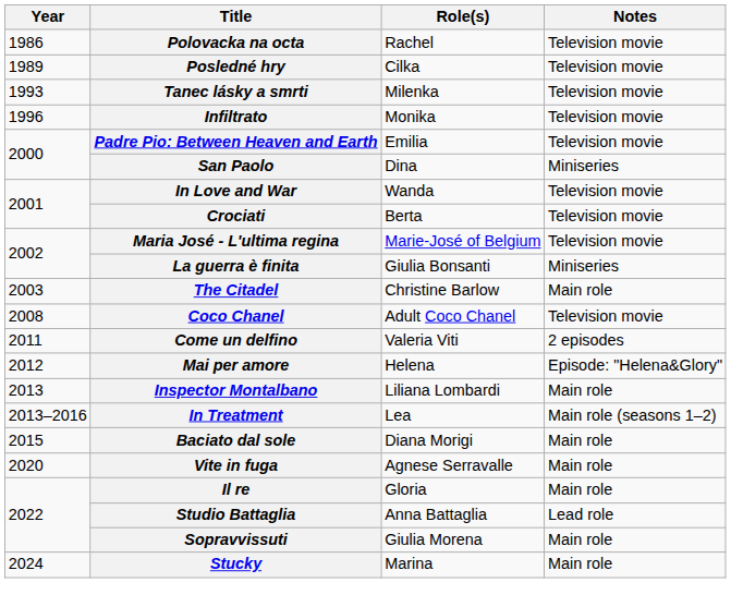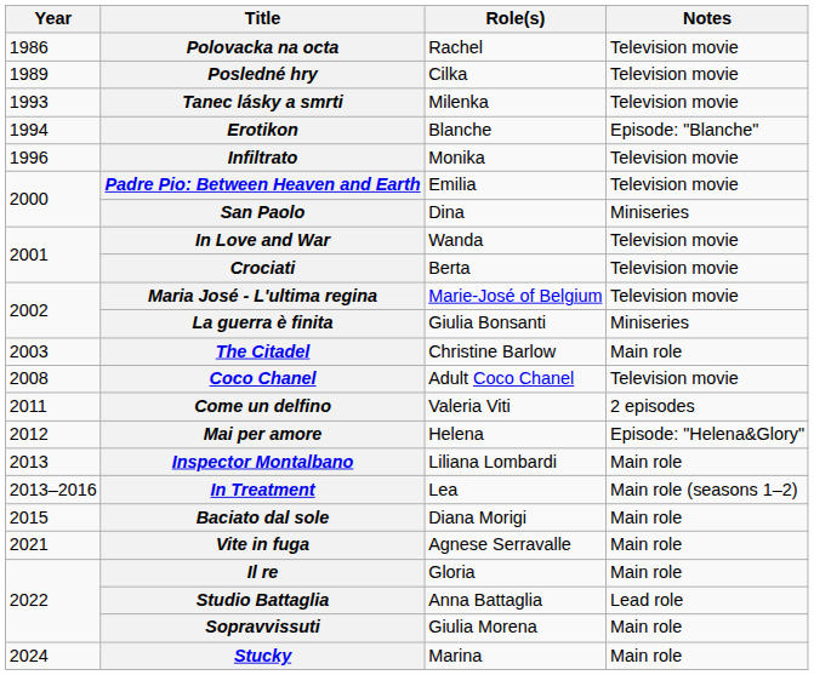 <table class="wikitable plainrowheaders sortable">
 <tr>
 <th scope="col">Year</th>
 <th scope="col">Title</th>
 <th scope="col">Role(s)</th>
 <th scope="col" class="unsortable">Notes</th>
 </tr>
 <tr>
 <td>1986</td>
 <th scope="row"><em>Polovacka na octa</em></th>
 <td>Rachel</td>
 <td>Television movie</td>
 </tr>
 <tr>
 <td>1989</td>
 <th scope="row"><em>Posledné hry</em></th>
 <td>Cilka</td>
 <td>Television movie</td>
 </tr>
 <tr>
 <td>1993</td>
 <th scope="row"><em>Tanec lásky a smrti</em></th>
 <td>Milenka</td>
 <td>Television movie</td>
+</tr>
+<tr>
+<td>1994</td>
+<th scope="row"><em>Erotikon</em></th>
+<td>Blanche</td>
+<td>Episode: "Blanche"</td>
 </tr>
 <tr>
 <td>1996</td>
 <th scope="row"><em>Infiltrato</em></th>
 <td>Monika</td>
 <td>Television movie</td>
 </tr>
 <tr>
 <td rowspan="2">2000</td>
 <th scope="row"><em><a href='#'>Padre Pio: Between Heaven and Earth</a></em></th>
 <td>Emilia</td>
 <td>Television movie</td>
 </tr>
 <tr>
 <th scope="row"><em>San Paolo</em></th>
 <td>Dina</td>
 <td>Miniseries</td>
 </tr>
 <tr>
 <td rowspan="2">2001</td>
 <th scope="row"><em>In Love and War</em></th>
 <td>Wanda</td>
 <td>Television movie</td>
 </tr>
 <tr>
 <th scope="row"><em>Crociati</em></th>
 <td>Berta</td>
 <td>Television movie</td>
 </tr>
 <tr>
 <td rowspan="2">2002</td>
 <th scope="row"><em>Maria José - L'ultima regina</em></th>
 <td><a href='#'>Marie-José of Belgium</a></td>
 <td>Television movie</td>
 </tr>
 <tr>
 <th scope="row"><em>La guerra è finita</em></th>
 <td>Giulia Bonsanti</td>
 <td>Miniseries</td>
 </tr>
 <tr>
 <td>2003</td>
 <th scope="row"><em><a href='#'>The Citadel</a></em></th>
 <td>Christine Barlow</td>
 <td>Main role</td>
 </tr>
 <tr>
 <td>2008</td>
 <th scope="row"><em><a href='#'>Coco Chanel</a></em></th>
 <td>Adult <a href='#'>Coco Chanel</a></td>
 <td>Television movie</td>
 </tr>
 <tr>
 <td>2011</td>
 <th scope="row"><em>Come un delfino</em></th>
 <td>Valeria Viti</td>
 <td>2 episodes</td>
 </tr>
 <tr>
 <td>2012</td>
 <th scope="row"><em>Mai per amore</em></th>
 <td>Helena</td>
 <td>Episode: "Helena&Glory"</td>
 </tr>
 <tr>
 <td>2013</td>
 <th scope="row"><em><a href='#'>Inspector Montalbano</a></em></th>
 <td>Liliana Lombardi</td>
 <td>Main role</td>
 </tr>
 <tr>
 <td>2013–2016</td>
 <th scope="row"><em><a href='#'>In Treatment</a></em></th>
 <td>Lea</td>
 <td>Main role (seasons 1–2)</td>
 </tr>
 <tr>
 <td>2015</td>
 <th scope="row"><em>Baciato dal sole</em></th>
 <td>Diana Morigi</td>
 <td>Main role</td>
 </tr>
 <tr>
-<td>2020</td>
+<td>2021</td>
 <th scope="row"><em>Vite in fuga</em></th>
 <td>Agnese Serravalle</td>
 <td>Main role</td>
 </tr>
 <tr>
 <td rowspan="3">2022</td>
 <th scope="row"><em>Il re</em></th>
 <td>Gloria</td>
 <td>Main role</td>
 </tr>
 <tr>
 <th scope="row"><em>Studio Battaglia</em></th>
 <td>Anna Battaglia</td>
 <td>Lead role</td>
 </tr>
 <tr>
 <th scope="row"><em>Sopravvissuti</em></th>
 <td>Giulia Morena</td>
 <td>Main role</td>
 </tr>
 <tr>
 <td>2024</td>
 <th scope=row><em><a href='#'>Stucky</a></em></th>
 <td>Marina</td>
 <td>Main role</td>
 </tr>
 </table>
